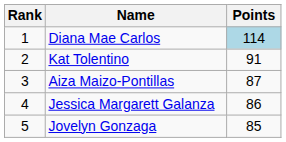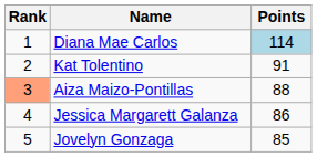 <table class="wikitable" style="font-size:90%">
 <tr>
 <th width=30>Rank</th>
 <th width=180>Name</th>
 <th width=50>Points</th>
 </tr>
 <tr>
 <td align=center>1</td>
 <td><a href='#'>Diana Mae Carlos</a></td>
 <td align=center style="background: lightblue;">114</td>
 </tr>
 <tr>
 <td align=center>2</td>
 <td><a href='#'>Kat Tolentino</a></td>
 <td align=center>91</td>
 </tr>
 <tr>
-<td align=center>3</td>
+<td align=center style="background: lightsalmon;">3</td>
 <td><a href='#'>Aiza Maizo-Pontillas</a></td>
-<td align=center>87</td>
+<td align=center>88</td>
 </tr>
 <tr>
 <td align=center>4</td>
 <td><a href='#'>Jessica Margarett Galanza</a></td>
 <td align=center>86</td>
 </tr>
 <tr>
 <td align=center>5</td>
 <td><a href='#'>Jovelyn Gonzaga</a></td>
 <td align=center>85</td>
 </tr>
 </table>
